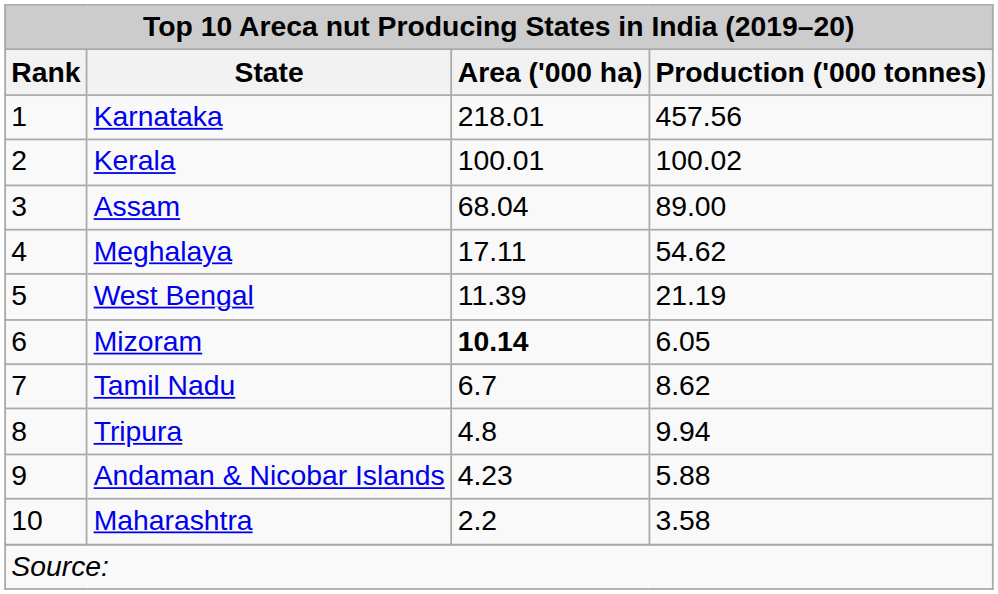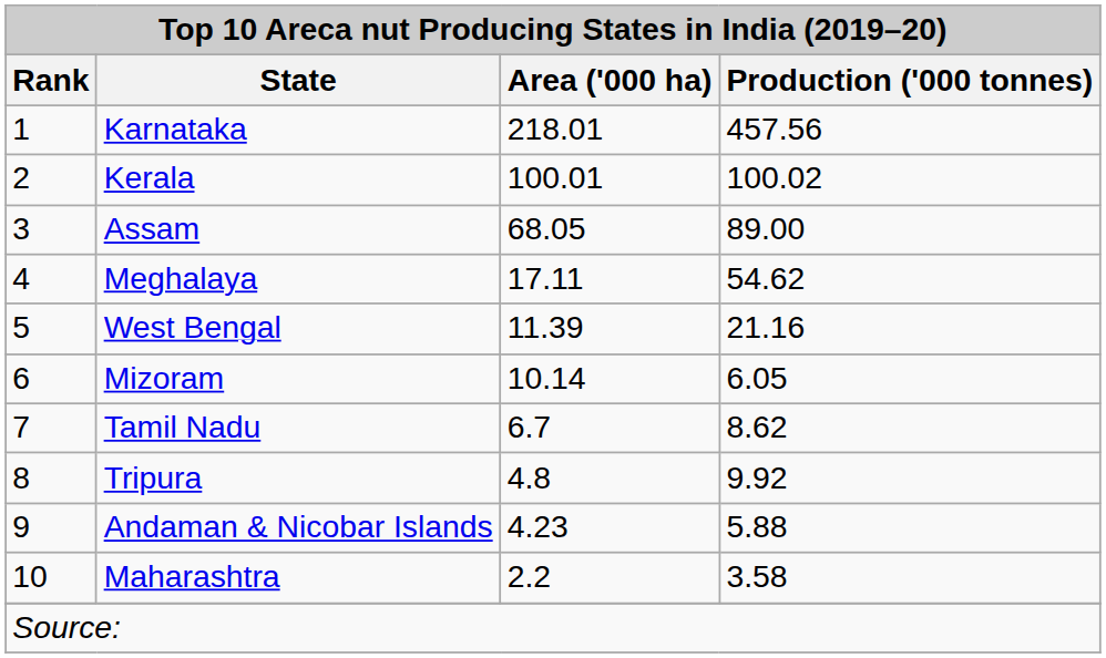 <table class="wikitable" style="float:right; margin: 0 0 0.4em 1em">
 <tr>
 <th style="background:#ccc;" colspan=4>Top 10 Areca nut Producing States in India (2019–20)</th>
 </tr>
 <tr>
 <th>Rank</th>
 <th>State</th>
 <th>Area ('000 ha)</th>
 <th>Production ('000 tonnes)</th>
 </tr>
 <tr>
 <td>1</td>
 <td><a href='#'>Karnataka</a></td>
 <td>218.01</td>
 <td>457.56</td>
 </tr>
 <tr>
 <td>2</td>
 <td><a href='#'>Kerala</a></td>
 <td>100.01</td>
 <td>100.02</td>
 </tr>
 <tr>
 <td>3</td>
 <td><a href='#'>Assam</a></td>
-<td>68.04</td>
+<td>68.05</td>
 <td>89.00</td>
 </tr>
 <tr>
 <td>4</td>
 <td><a href='#'>Meghalaya</a></td>
 <td>17.11</td>
 <td>54.62</td>
 </tr>
 <tr>
 <td>5</td>
 <td><a href='#'>West Bengal</a></td>
 <td>11.39</td>
-<td>21.19</td>
+<td>21.16</td>
 </tr>
 <tr>
 <td>6</td>
 <td><a href='#'>Mizoram</a></td>
-<td><strong>10.14</strong></td>
+<td>10.14</td>
 <td>6.05</td>
 </tr>
 <tr>
 <td>7</td>
 <td><a href='#'>Tamil Nadu</a></td>
 <td>6.7</td>
 <td>8.62</td>
 </tr>
 <tr>
 <td>8</td>
 <td><a href='#'>Tripura</a></td>
 <td>4.8</td>
-<td>9.94</td>
+<td>9.92</td>
 </tr>
 <tr>
 <td>9</td>
 <td><a href='#'>Andaman & Nicobar Islands</a></td>
 <td>4.23</td>
 <td>5.88</td>
 </tr>
 <tr>
 <td>10</td>
 <td><a href='#'>Maharashtra</a></td>
 <td>2.2</td>
 <td>3.58</td>
 </tr>
 <tr>
 </tr>
 <tr style="background:#ccc;">
 </tr>
 <tr>
 <td colspan=5><em>Source: </em></td>
 </tr>
 </table>
